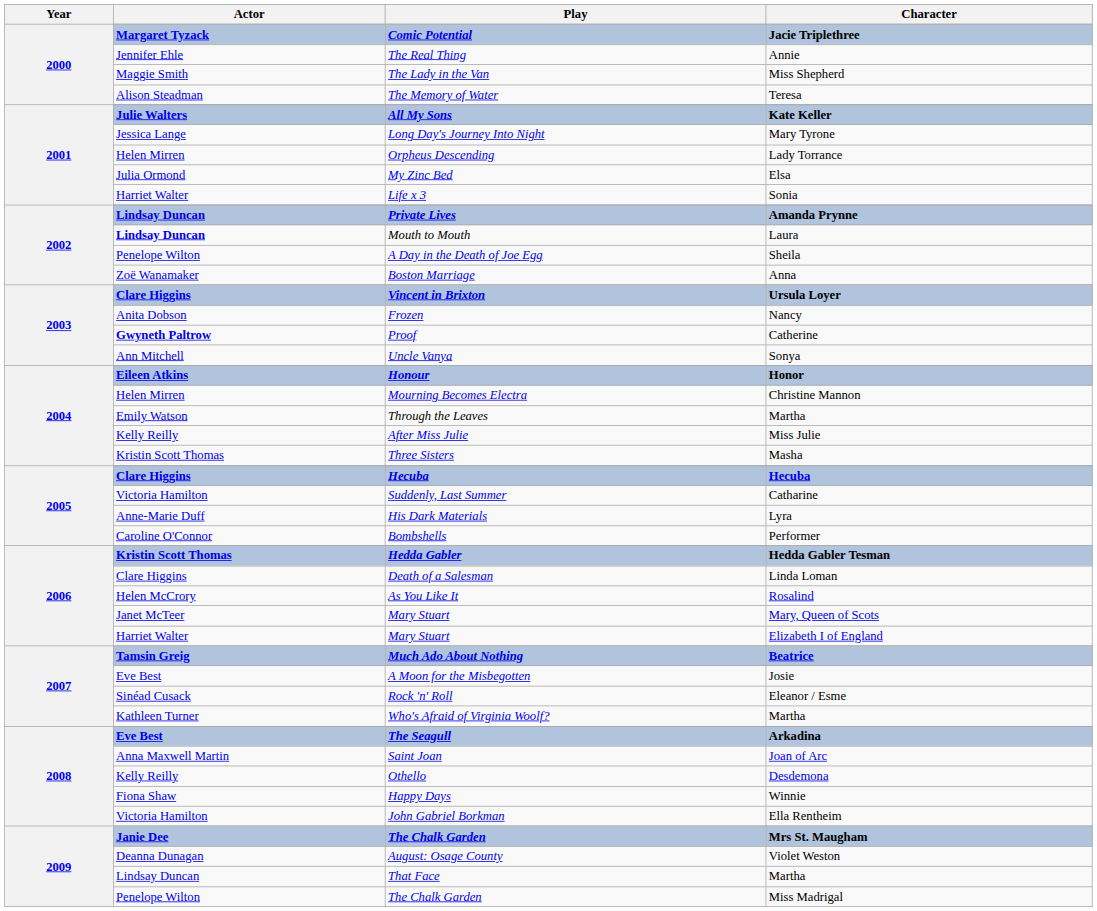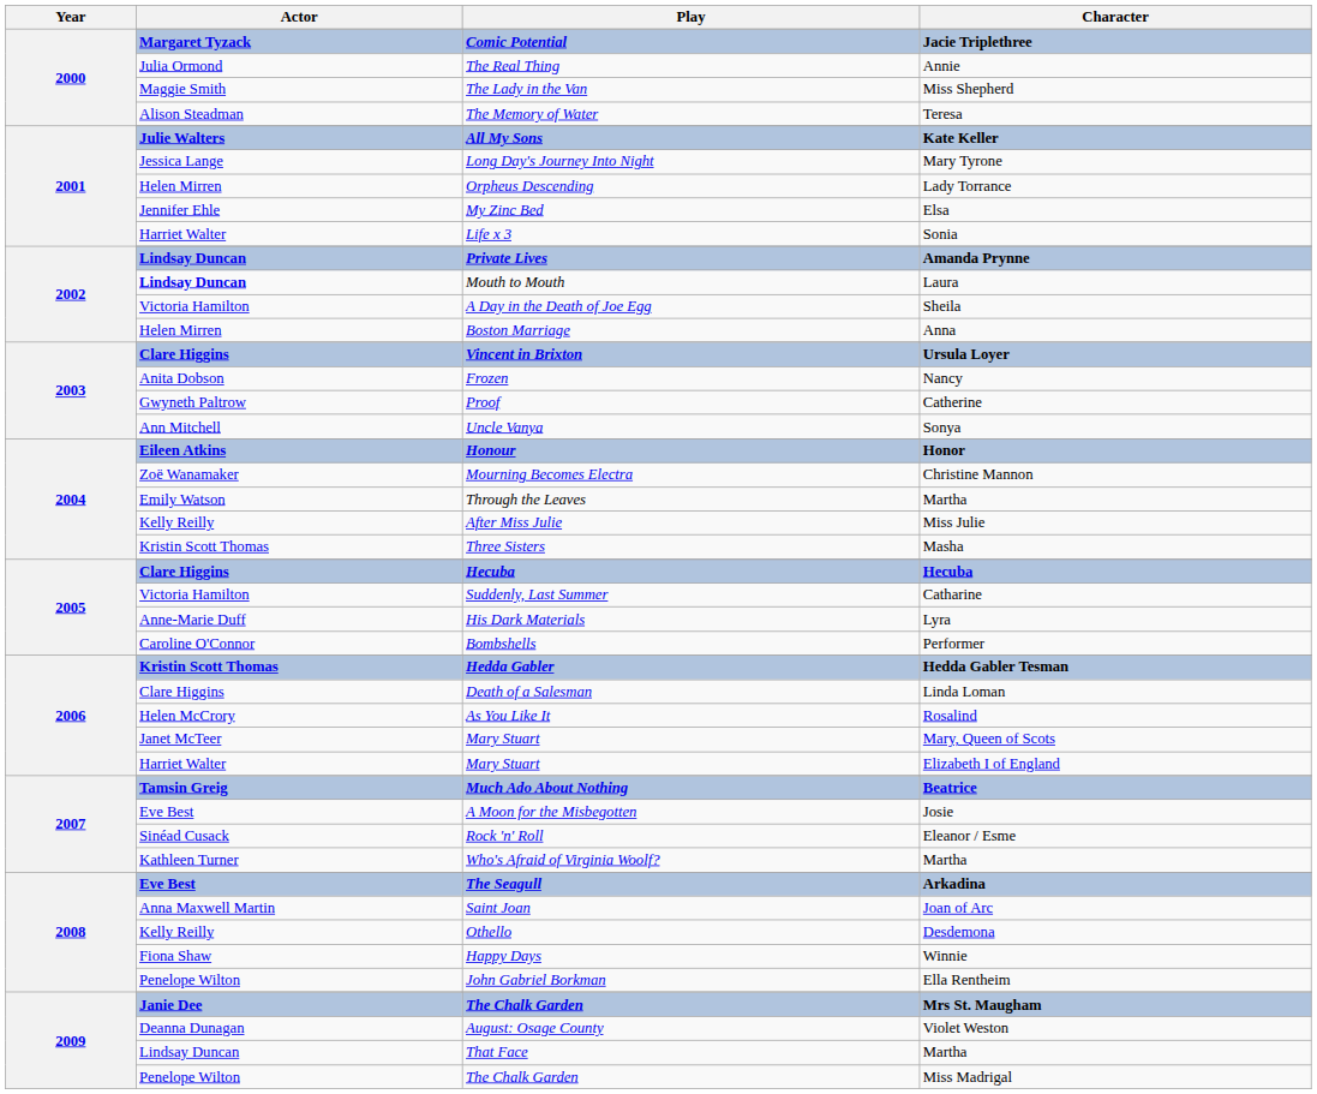 <table class="wikitable" style="width:87%;">
 <tr style="background:#bebebe;">
 <th style="width:10%;">Year</th>
 <th style="width:25%;">Actor</th>
 <th style="width:35%;">Play</th>
 <th style="width:30%;">Character</th>
 </tr>
 <tr>
 <th rowspan="5" style="text-align:center;"><a href='#'>2000</a></th>
 </tr>
 <tr style="background:#B0C4DE">
 <td><strong><a href='#'>Margaret Tyzack</a></strong></td>
 <td><strong><em><a href='#'>Comic Potential</a></em></strong></td>
 <td><strong>Jacie Triplethree</strong></td>
 </tr>
 <tr>
-<td><a href='#'>Jennifer Ehle</a></td>
+<td><a href='#'>Julia Ormond</a></td>
 <td><em><a href='#'>The Real Thing</a></em></td>
 <td>Annie</td>
 </tr>
 <tr>
 <td><a href='#'>Maggie Smith</a></td>
 <td><em><a href='#'>The Lady in the Van</a></em></td>
 <td>Miss Shepherd</td>
 </tr>
 <tr>
 <td><a href='#'>Alison Steadman</a></td>
 <td><em><a href='#'>The Memory of Water</a></em></td>
 <td>Teresa</td>
 </tr>
 <tr>
 <th rowspan="6" align="center"><a href='#'>2001</a></th>
 </tr>
 <tr style="background:#B0C4DE">
 <td><strong><a href='#'>Julie Walters</a></strong></td>
 <td><strong><em><a href='#'>All My Sons</a></em></strong></td>
 <td><strong>Kate Keller</strong></td>
 </tr>
 <tr>
 <td><a href='#'>Jessica Lange</a></td>
 <td><em><a href='#'>Long Day's Journey Into Night</a></em></td>
 <td>Mary Tyrone</td>
 </tr>
 <tr>
 <td><a href='#'>Helen Mirren</a></td>
 <td><em><a href='#'>Orpheus Descending</a></em></td>
 <td>Lady Torrance</td>
 </tr>
 <tr>
-<td><a href='#'>Julia Ormond</a></td>
+<td><a href='#'>Jennifer Ehle</a></td>
 <td><em><a href='#'>My Zinc Bed</a></em></td>
 <td>Elsa</td>
 </tr>
 <tr>
 <td><a href='#'>Harriet Walter</a></td>
 <td><em><a href='#'>Life x 3</a></em></td>
 <td>Sonia</td>
 </tr>
 <tr>
 <th rowspan="5" align="center"><a href='#'>2002</a></th>
 </tr>
 <tr style="background:#B0C4DE">
 <td><strong><a href='#'>Lindsay Duncan</a></strong></td>
 <td><strong><em><a href='#'>Private Lives</a></em></strong></td>
 <td><strong>Amanda Prynne</strong></td>
 </tr>
 <tr>
 <td><strong><a href='#'>Lindsay Duncan</a></strong></td>
 <td><em>Mouth to Mouth</em></td>
 <td>Laura</td>
 </tr>
 <tr>
-<td><a href='#'>Penelope Wilton</a></td>
+<td><a href='#'>Victoria Hamilton</a></td>
 <td><em><a href='#'>A Day in the Death of Joe Egg</a></em></td>
 <td>Sheila</td>
 </tr>
 <tr>
-<td><a href='#'>Zoë Wanamaker</a></td>
+<td><a href='#'>Helen Mirren</a></td>
 <td><em><a href='#'>Boston Marriage</a></em></td>
 <td>Anna</td>
 </tr>
 <tr>
 <th rowspan="5" align="center"><a href='#'>2003</a></th>
 </tr>
 <tr style="background:#B0C4DE">
 <td><strong><a href='#'>Clare Higgins</a></strong></td>
 <td><strong><em><a href='#'>Vincent in Brixton</a></em></strong></td>
 <td><strong>Ursula Loyer</strong></td>
 </tr>
 <tr>
 <td><a href='#'>Anita Dobson</a></td>
 <td><em><a href='#'>Frozen</a></em></td>
 <td>Nancy</td>
 </tr>
 <tr>
-<td><strong><a href='#'>Gwyneth Paltrow</a></strong></td>
+<td><a href='#'>Gwyneth Paltrow</a></td>
 <td><em><a href='#'>Proof</a></em></td>
 <td>Catherine</td>
 </tr>
 <tr>
 <td><a href='#'>Ann Mitchell</a></td>
 <td><em><a href='#'>Uncle Vanya</a></em></td>
 <td>Sonya</td>
 </tr>
 <tr>
 <th rowspan="6" align="center"><a href='#'>2004</a></th>
 </tr>
 <tr style="background:#B0C4DE">
 <td><strong><a href='#'>Eileen Atkins</a></strong></td>
 <td><strong><em><a href='#'>Honour</a></em></strong></td>
 <td><strong>Honor</strong></td>
 </tr>
 <tr>
-<td><a href='#'>Helen Mirren</a></td>
+<td><a href='#'>Zoë Wanamaker</a></td>
 <td><em><a href='#'>Mourning Becomes Electra</a></em></td>
 <td>Christine Mannon</td>
 </tr>
 <tr>
 <td><a href='#'>Emily Watson</a></td>
 <td><em>Through the Leaves</em></td>
 <td>Martha</td>
 </tr>
 <tr>
 <td><a href='#'>Kelly Reilly</a></td>
 <td><em><a href='#'>After Miss Julie</a></em></td>
 <td>Miss Julie</td>
 </tr>
 <tr>
 <td><a href='#'>Kristin Scott Thomas</a></td>
 <td><em><a href='#'>Three Sisters</a></em></td>
 <td>Masha</td>
 </tr>
 <tr>
 <th rowspan="5" align="center"><a href='#'>2005</a></th>
 </tr>
 <tr style="background:#B0C4DE">
 <td><strong><a href='#'>Clare Higgins</a></strong></td>
 <td><strong><em><a href='#'>Hecuba</a></em></strong></td>
 <td><strong><a href='#'>Hecuba</a></strong></td>
 </tr>
 <tr>
 <td><a href='#'>Victoria Hamilton</a></td>
 <td><em><a href='#'>Suddenly, Last Summer</a></em></td>
 <td>Catharine</td>
 </tr>
 <tr>
 <td><a href='#'>Anne-Marie Duff</a></td>
 <td><em><a href='#'>His Dark Materials</a></em></td>
 <td>Lyra</td>
 </tr>
 <tr>
 <td><a href='#'>Caroline O'Connor</a></td>
 <td><em><a href='#'>Bombshells</a></em></td>
 <td>Performer</td>
 </tr>
 <tr>
 <th rowspan="6" align="center"><a href='#'>2006</a></th>
 </tr>
 <tr style="background:#B0C4DE">
 <td><strong><a href='#'>Kristin Scott Thomas</a></strong></td>
 <td><strong><em><a href='#'>Hedda Gabler</a></em></strong></td>
 <td><strong>Hedda Gabler Tesman</strong></td>
 </tr>
 <tr>
 <td><a href='#'>Clare Higgins</a></td>
 <td><em><a href='#'>Death of a Salesman</a></em></td>
 <td>Linda Loman</td>
 </tr>
 <tr>
 <td><a href='#'>Helen McCrory</a></td>
 <td><em><a href='#'>As You Like It</a></em></td>
 <td><a href='#'>Rosalind</a></td>
 </tr>
 <tr>
 <td><a href='#'>Janet McTeer</a></td>
 <td><em><a href='#'>Mary Stuart</a></em></td>
 <td><a href='#'>Mary, Queen of Scots</a></td>
 </tr>
 <tr>
 <td><a href='#'>Harriet Walter</a></td>
 <td><em><a href='#'>Mary Stuart</a></em></td>
 <td><a href='#'>Elizabeth I of England</a></td>
 </tr>
 <tr>
 <th rowspan="5" align="center"><a href='#'>2007</a></th>
 </tr>
 <tr style="background:#B0C4DE">
 <td><strong><a href='#'>Tamsin Greig</a></strong></td>
 <td><strong><em><a href='#'>Much Ado About Nothing</a></em></strong></td>
 <td><strong><a href='#'>Beatrice</a></strong></td>
 </tr>
 <tr>
 <td><a href='#'>Eve Best</a></td>
 <td><em><a href='#'>A Moon for the Misbegotten</a></em></td>
 <td>Josie</td>
 </tr>
 <tr>
 <td><a href='#'>Sinéad Cusack</a></td>
 <td><em><a href='#'>Rock 'n' Roll</a></em></td>
 <td>Eleanor / Esme</td>
 </tr>
 <tr>
 <td><a href='#'>Kathleen Turner</a></td>
 <td><em><a href='#'>Who's Afraid of Virginia Woolf?</a></em></td>
 <td>Martha</td>
 </tr>
 <tr>
 <th rowspan="6" align="center"><a href='#'>2008</a></th>
 </tr>
 <tr style="background:#B0C4DE">
 <td><strong><a href='#'>Eve Best</a></strong></td>
 <td><strong><em><a href='#'>The Seagull</a></em></strong></td>
 <td><strong>Arkadina</strong></td>
 </tr>
 <tr>
 <td><a href='#'>Anna Maxwell Martin</a></td>
 <td><em><a href='#'>Saint Joan</a></em></td>
 <td><a href='#'>Joan of Arc</a></td>
 </tr>
 <tr>
 <td><a href='#'>Kelly Reilly</a></td>
 <td><em><a href='#'>Othello</a></em></td>
 <td><a href='#'>Desdemona</a></td>
 </tr>
 <tr>
 <td><a href='#'>Fiona Shaw</a></td>
 <td><em><a href='#'>Happy Days</a></em></td>
 <td>Winnie</td>
 </tr>
 <tr>
-<td><a href='#'>Victoria Hamilton</a></td>
+<td><a href='#'>Penelope Wilton</a></td>
 <td><em><a href='#'>John Gabriel Borkman</a></em></td>
 <td>Ella Rentheim</td>
 </tr>
 <tr>
 <th rowspan="5" align="center"><a href='#'>2009</a></th>
 </tr>
 <tr style="background:#B0C4DE">
 <td><strong><a href='#'>Janie Dee</a></strong></td>
 <td><strong><em><a href='#'>The Chalk Garden</a></em></strong></td>
 <td><strong>Mrs St. Maugham</strong></td>
 </tr>
 <tr>
 <td><a href='#'>Deanna Dunagan</a></td>
 <td><em><a href='#'>August: Osage County</a></em></td>
 <td>Violet Weston</td>
 </tr>
 <tr>
 <td><a href='#'>Lindsay Duncan</a></td>
 <td><em><a href='#'>That Face</a></em></td>
 <td>Martha</td>
 </tr>
 <tr>
 <td><a href='#'>Penelope Wilton</a></td>
 <td><em><a href='#'>The Chalk Garden</a></em></td>
 <td>Miss Madrigal</td>
 </tr>
 </table>
